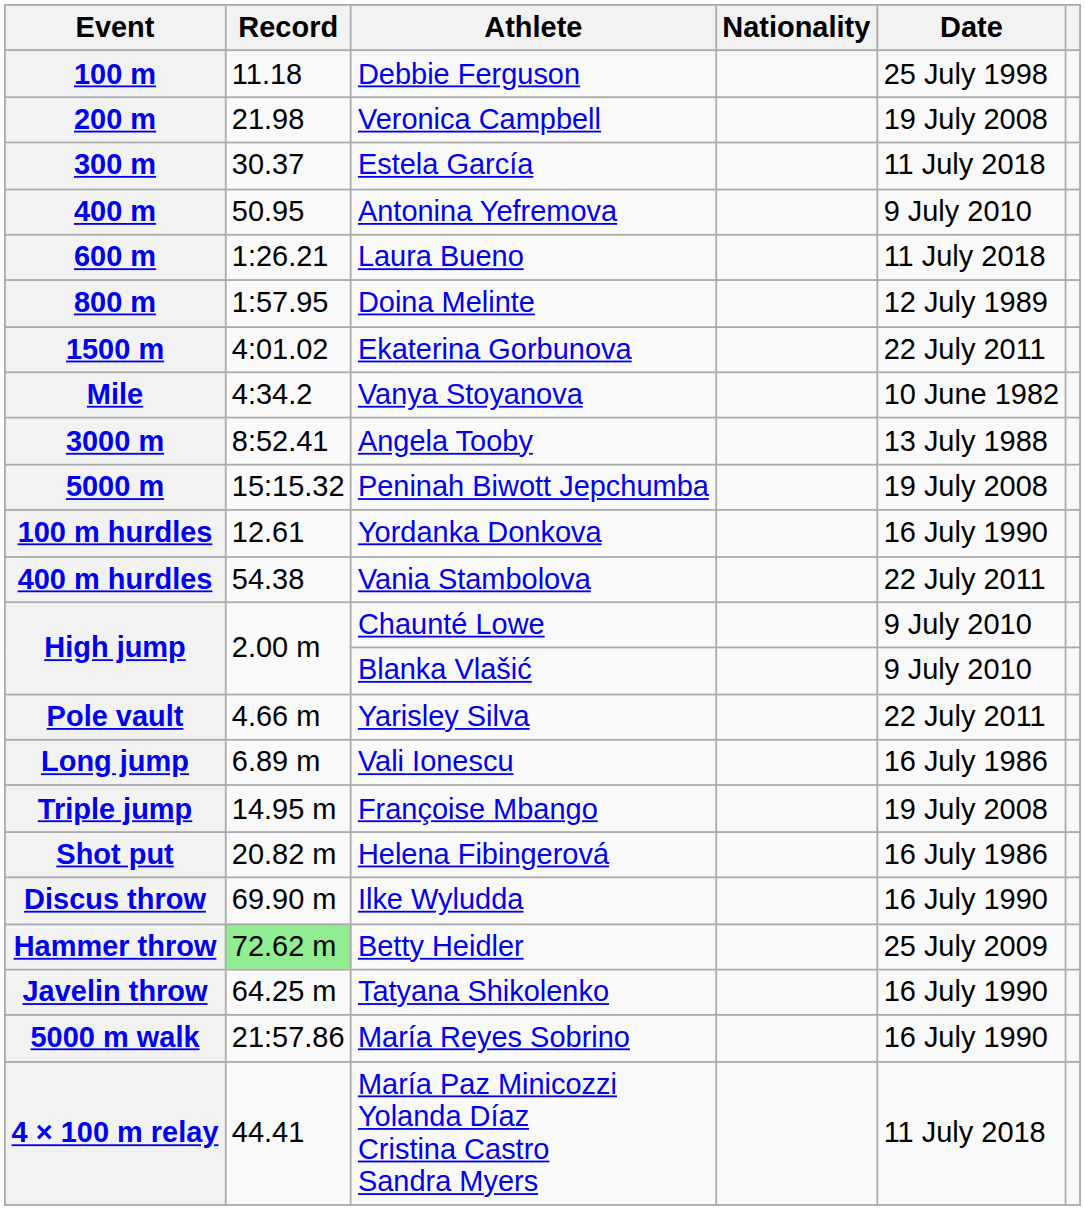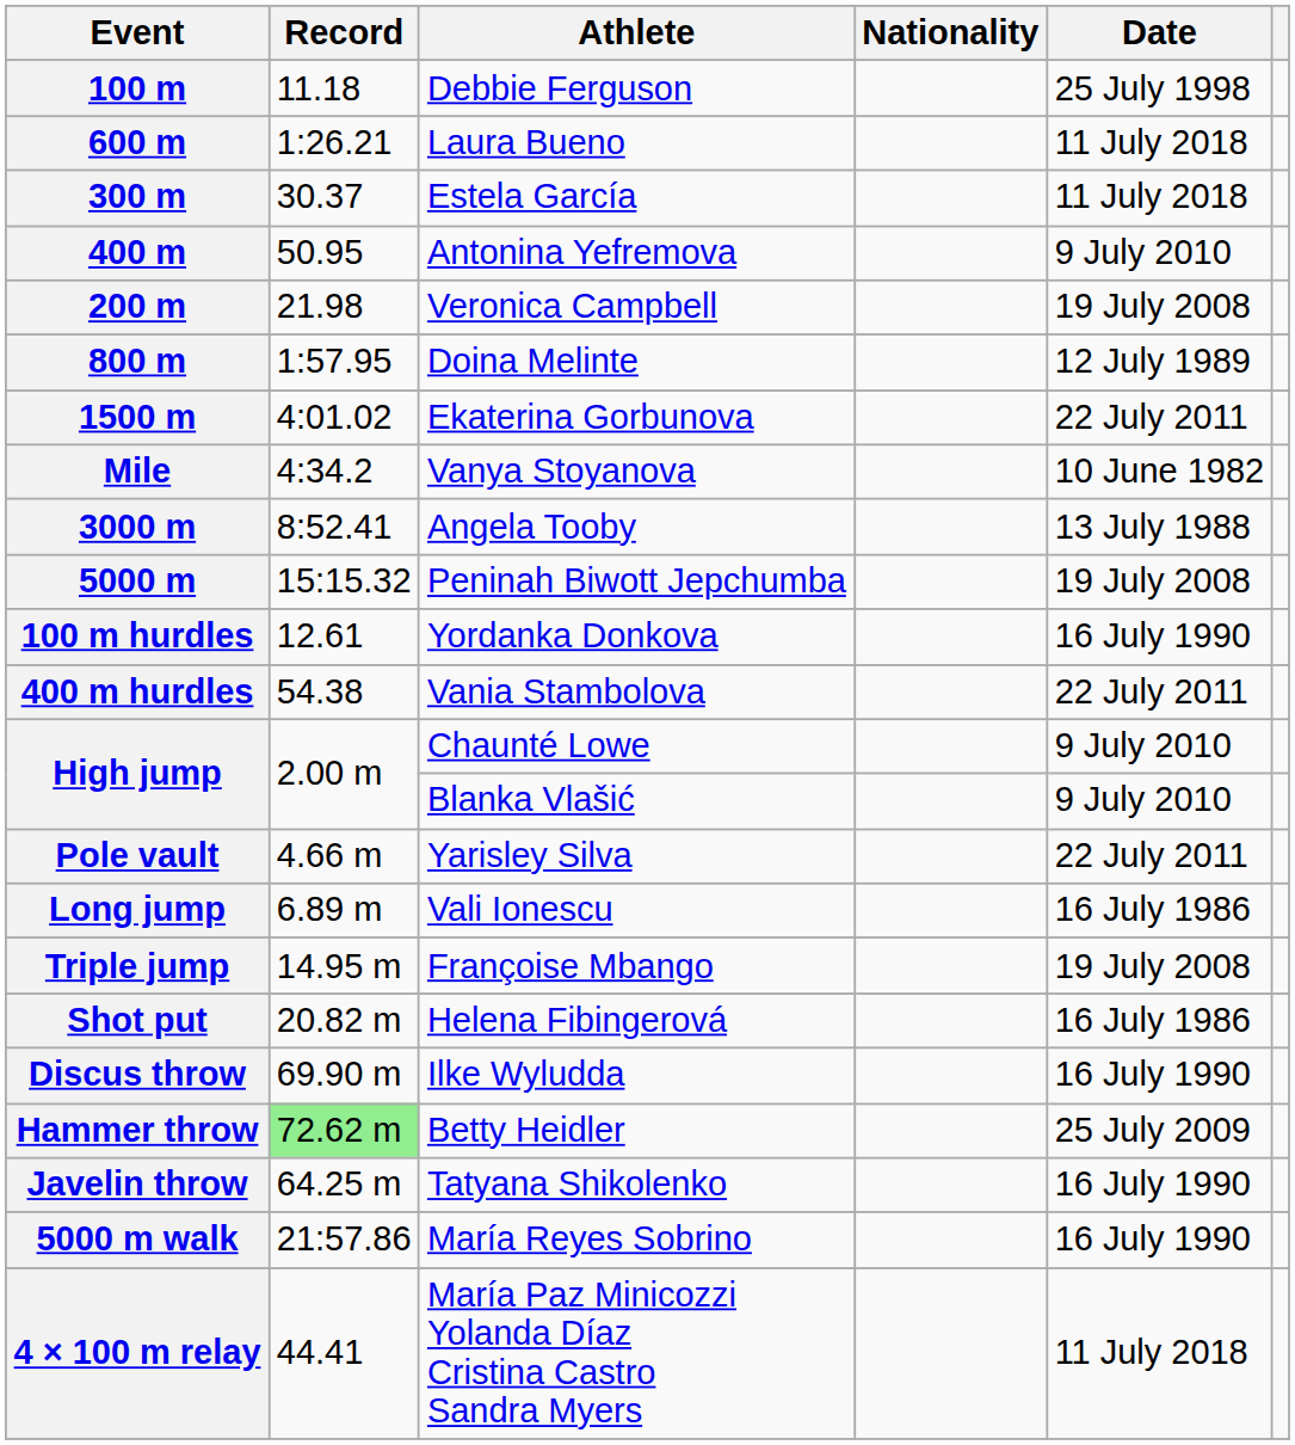 <table class="wikitable plainrowheaders sticky-header">
 <tr>
 <th scope="col">Event</th>
 <th scope="col">Record</th>
 <th scope="col">Athlete</th>
 <th scope="col">Nationality</th>
 <th scope="col">Date</th>
 <th scope="col"></th>
 </tr>
 <tr>
 <th scope="row"><a href='#'>100 m</a></th>
 <td>11.18</td>
 <td><a href='#'>Debbie Ferguson</a></td>
 <td></td>
 <td>25 July 1998</td>
 <td></td>
 </tr>
 <tr>
-<th scope="row"><a href='#'>200 m</a></th>
-<td>21.98</td>
-<td><a href='#'>Veronica Campbell</a></td>
+<th scope="row"><a href='#'>600 m</a></th>
+<td>1:26.21</td>
+<td><a href='#'>Laura Bueno</a></td>
 <td></td>
-<td>19 July 2008</td>
+<td>11 July 2018</td>
 <td></td>
 </tr>
 <tr>
 <th scope="row"><a href='#'>300 m</a></th>
 <td>30.37</td>
 <td><a href='#'>Estela García</a></td>
 <td></td>
 <td>11 July 2018</td>
 <td></td>
 </tr>
 <tr>
 <th scope="row"><a href='#'>400 m</a></th>
 <td>50.95</td>
 <td><a href='#'>Antonina Yefremova</a></td>
 <td></td>
 <td>9 July 2010</td>
 <td></td>
 </tr>
 <tr>
-<th scope="row"><a href='#'>600 m</a></th>
-<td>1:26.21</td>
-<td><a href='#'>Laura Bueno</a></td>
+<th scope="row"><a href='#'>200 m</a></th>
+<td>21.98</td>
+<td><a href='#'>Veronica Campbell</a></td>
 <td></td>
-<td>11 July 2018</td>
+<td>19 July 2008</td>
 <td></td>
 </tr>
 <tr>
 <th scope="row"><a href='#'>800 m</a></th>
 <td>1:57.95</td>
 <td><a href='#'>Doina Melinte</a></td>
 <td></td>
 <td>12 July 1989</td>
 <td></td>
 </tr>
 <tr>
 <th scope="row"><a href='#'>1500 m</a></th>
 <td>4:01.02</td>
 <td><a href='#'>Ekaterina Gorbunova</a></td>
 <td></td>
 <td>22 July 2011</td>
 <td></td>
 </tr>
 <tr>
 <th scope="row"><a href='#'>Mile</a></th>
 <td>4:34.2</td>
 <td><a href='#'>Vanya Stoyanova</a></td>
 <td></td>
 <td>10 June 1982</td>
 <td></td>
 </tr>
 <tr>
 <th scope="row"><a href='#'>3000 m</a></th>
 <td>8:52.41</td>
 <td><a href='#'>Angela Tooby</a></td>
 <td></td>
 <td>13 July 1988</td>
 <td></td>
 </tr>
 <tr>
 <th scope="row"><a href='#'>5000 m</a></th>
 <td>15:15.32</td>
 <td><a href='#'>Peninah Biwott Jepchumba</a></td>
 <td></td>
 <td>19 July 2008</td>
 <td></td>
 </tr>
 <tr>
 <th scope="row"><a href='#'>100 m hurdles</a></th>
 <td>12.61</td>
 <td><a href='#'>Yordanka Donkova</a></td>
 <td></td>
 <td>16 July 1990</td>
 <td></td>
 </tr>
 <tr>
 <th scope="row"><a href='#'>400 m hurdles</a></th>
 <td>54.38</td>
 <td><a href='#'>Vania Stambolova</a></td>
 <td></td>
 <td>22 July 2011</td>
 <td></td>
 </tr>
 <tr>
 <th scope="rowgroup" rowspan="2"><a href='#'>High jump</a></th>
 <td rowspan="2">2.00 m</td>
 <td><a href='#'>Chaunté Lowe</a></td>
 <td></td>
 <td>9 July 2010</td>
 <td></td>
 </tr>
 <tr>
 <td><a href='#'>Blanka Vlašić</a></td>
 <td></td>
 <td>9 July 2010</td>
 <td></td>
 </tr>
 <tr>
 <th scope="row"><a href='#'>Pole vault</a></th>
 <td>4.66 m</td>
 <td><a href='#'>Yarisley Silva</a></td>
 <td></td>
 <td>22 July 2011</td>
 <td></td>
 </tr>
 <tr>
 <th scope="row"><a href='#'>Long jump</a></th>
 <td>6.89 m</td>
 <td><a href='#'>Vali Ionescu</a></td>
 <td></td>
 <td>16 July 1986</td>
 <td></td>
 </tr>
 <tr>
 <th scope="row"><a href='#'>Triple jump</a></th>
 <td>14.95 m</td>
 <td><a href='#'>Françoise Mbango</a></td>
 <td></td>
 <td>19 July 2008</td>
 <td></td>
 </tr>
 <tr>
 <th scope="row"><a href='#'>Shot put</a></th>
 <td>20.82 m</td>
 <td><a href='#'>Helena Fibingerová</a></td>
 <td></td>
 <td>16 July 1986</td>
 <td></td>
 </tr>
 <tr>
 <th scope="row"><a href='#'>Discus throw</a></th>
 <td>69.90 m</td>
 <td><a href='#'>Ilke Wyludda</a></td>
 <td></td>
 <td>16 July 1990</td>
 <td></td>
 </tr>
 <tr>
 <th scope="row"><a href='#'>Hammer throw</a></th>
 <td style="background: lightgreen;">72.62 m</td>
 <td><a href='#'>Betty Heidler</a></td>
 <td></td>
 <td>25 July 2009</td>
 <td></td>
 </tr>
 <tr>
 <th scope="row"><a href='#'>Javelin throw</a></th>
 <td>64.25 m</td>
 <td><a href='#'>Tatyana Shikolenko</a></td>
 <td></td>
 <td>16 July 1990</td>
 <td></td>
 </tr>
 <tr>
 <th scope="row"><a href='#'>5000 m walk</a></th>
 <td>21:57.86</td>
 <td><a href='#'>María Reyes Sobrino</a></td>
 <td></td>
 <td>16 July 1990</td>
 <td></td>
 </tr>
 <tr>
 <th scope="row"><a href='#'>4 × 100 m relay</a></th>
 <td>44.41</td>
 <td><a href='#'>María Paz Minicozzi</a><br><a href='#'>Yolanda Díaz</a><br><a href='#'>Cristina Castro</a><br><a href='#'>Sandra Myers</a></td>
 <td></td>
 <td>11 July 2018</td>
 <td></td>
 </tr>
 </table>
